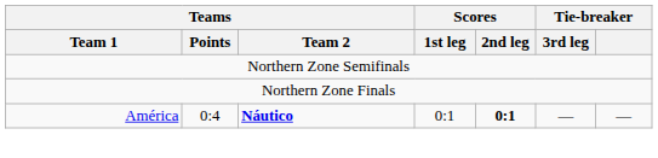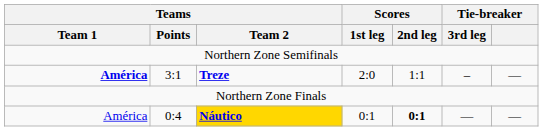 <table class="wikitable" style="text-align:center;">
 <tr>
 <th colspan=3>Teams</th>
 <th colspan=2>Scores</th>
 <th colspan=2>Tie-breaker</th>
 </tr>
 <tr>
 <th width="175">Team 1</th>
 <th width="50">Points</th>
 <th width="175">Team 2</th>
 <th width="55">1st leg</th>
 <th width="55">2nd leg</th>
 <th width="55">3rd leg</th>
 <th width="50"></th>
 </tr>
 <tr>
 <td agin=center colspan="7">Northern Zone Semifinals</td>
 </tr>
 <tr>
+<td align=right><strong><a href='#'>América</a></strong> </td>
+<td>3:1</td>
+<td align=left> <strong><a href='#'>Treze</a></strong></td>
+<td>2:0</td>
+<td>1:1</td>
+<td>–</td>
+<td>—</td>
+</tr>
+<tr>
 <td agin=center colspan="7">Northern Zone Finals</td>
 </tr>
 <tr>
 <td align=right><a href='#'>América</a> </td>
 <td>0:4</td>
-<td align=left> <strong><a href='#'>Náutico</a></strong></td>
+<td align=left style="background: gold;"> <strong><a href='#'>Náutico</a></strong></td>
 <td>0:1</td>
 <td><strong>0:1</strong></td>
 <td>—</td>
 <td>—</td>
 </tr>
 </table>
